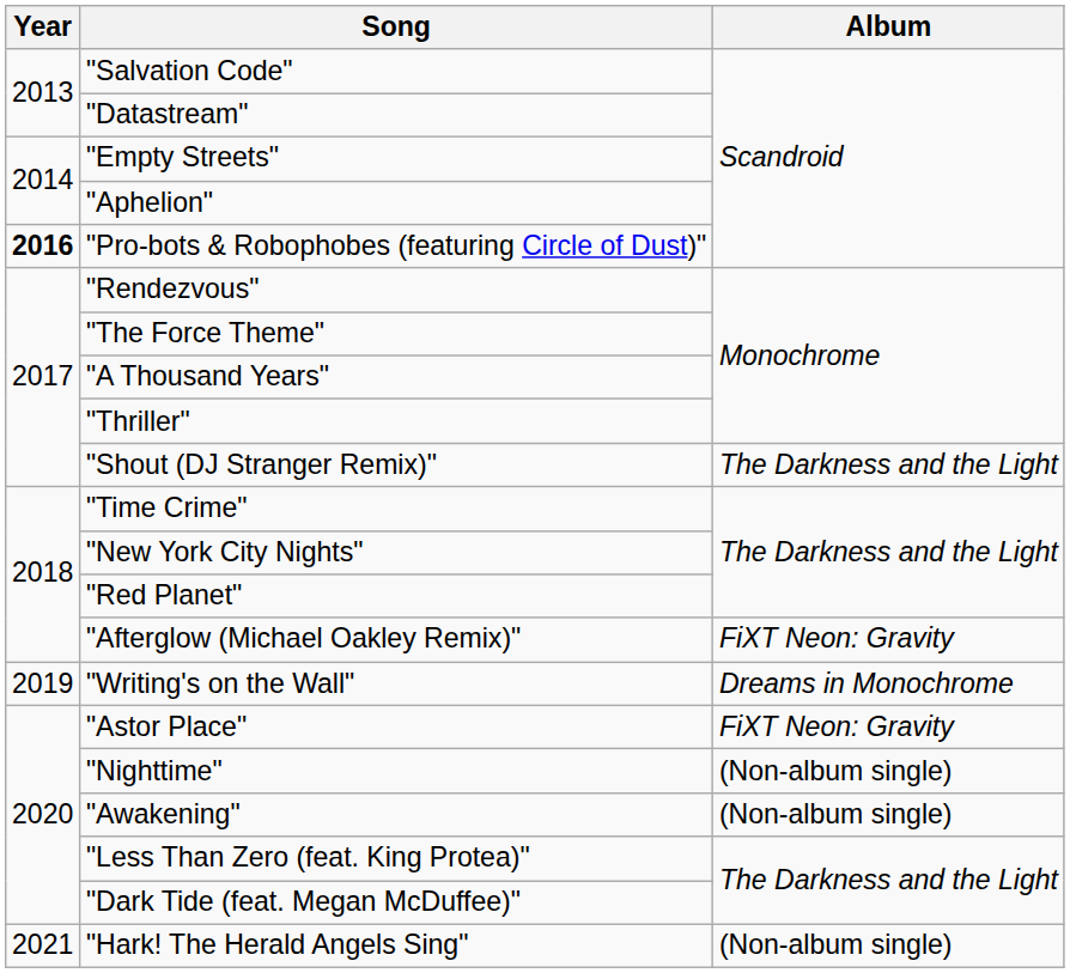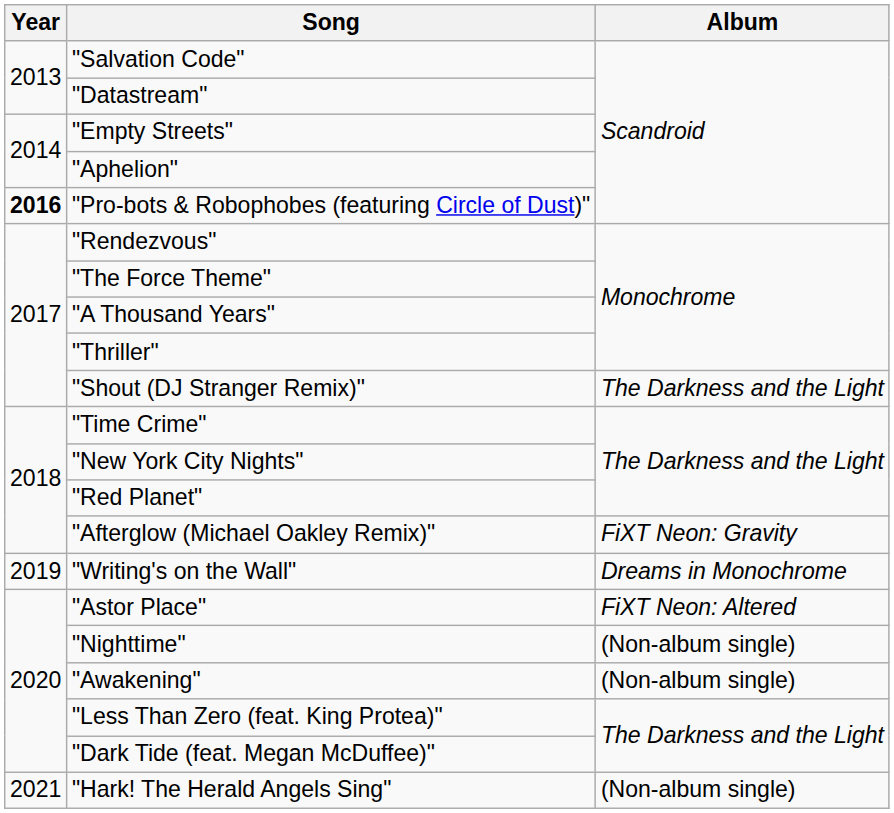 <table class=wikitable>
 <tr>
 <th>Year</th>
 <th>Song</th>
 <th>Album</th>
 </tr>
 <tr>
 <td rowspan="2">2013</td>
 <td>"Salvation Code"</td>
 <td rowspan="5"><em>Scandroid</em></td>
 </tr>
 <tr>
 <td>"Datastream"</td>
 </tr>
 <tr>
 <td rowspan="2">2014</td>
 <td>"Empty Streets"</td>
 </tr>
 <tr>
 <td>"Aphelion"</td>
 </tr>
 <tr>
 <td><strong>2016</strong></td>
 <td>"Pro-bots & Robophobes (featuring <a href='#'>Circle of Dust</a>)"</td>
 </tr>
 <tr>
 <td rowspan="5">2017</td>
 <td>"Rendezvous"</td>
 <td rowspan="4"><em>Monochrome</em></td>
 </tr>
 <tr>
 <td>"The Force Theme"</td>
 </tr>
 <tr>
 <td>"A Thousand Years"</td>
 </tr>
 <tr>
 <td>"Thriller"</td>
 </tr>
 <tr>
 <td>"Shout (DJ Stranger Remix)"</td>
 <td><em>The Darkness and the Light</em></td>
 </tr>
 <tr>
 <td rowspan="4">2018</td>
 <td>"Time Crime"</td>
 <td rowspan="3"><em>The Darkness and the Light</em></td>
 </tr>
 <tr>
 <td>"New York City Nights"</td>
 </tr>
 <tr>
 <td>"Red Planet"</td>
 </tr>
 <tr>
 <td>"Afterglow (Michael Oakley Remix)"</td>
 <td><em>FiXT Neon: Gravity</em></td>
 </tr>
 <tr>
 <td>2019</td>
 <td>"Writing's on the Wall"</td>
 <td><em>Dreams in Monochrome</em></td>
 </tr>
 <tr>
 <td rowspan="5">2020</td>
 <td>"Astor Place"</td>
-<td><em>FiXT Neon: Gravity</em></td>
+<td><em>FiXT Neon: Altered</em></td>
 </tr>
 <tr>
 <td>"Nighttime"</td>
 <td>(Non-album single)</td>
 </tr>
 <tr>
 <td>"Awakening"</td>
 <td>(Non-album single)</td>
 </tr>
 <tr>
 <td>"Less Than Zero (feat. King Protea)"</td>
 <td rowspan="2"><em>The Darkness and the Light</em></td>
 </tr>
 <tr>
 <td>"Dark Tide (feat. Megan McDuffee)"</td>
 </tr>
 <tr>
 <td>2021</td>
 <td>"Hark! The Herald Angels Sing"</td>
 <td>(Non-album single)</td>
 </tr>
 </table>
